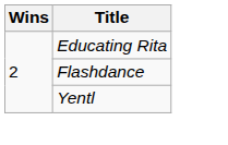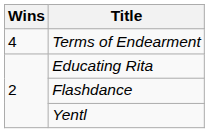 <table class="wikitable">
 <tr>
 <th>Wins</th>
 <th>Title</th>
+</tr>
+<tr>
+<td>4</td>
+<td><em>Terms of Endearment</em></td>
 </tr>
 <tr>
 <td rowspan="3">2</td>
 <td><em>Educating Rita</em></td>
 </tr>
 <tr>
 <td><em>Flashdance</em></td>
 </tr>
 <tr>
 <td><em>Yentl</em></td>
 </tr>
 </table>
